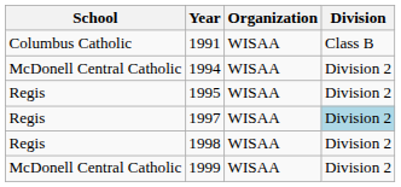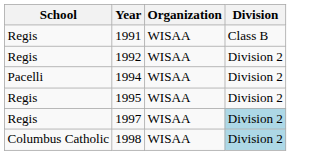 <table class="wikitable">
 <tr>
 <th>School</th>
 <th>Year</th>
 <th>Organization</th>
 <th>Division</th>
 </tr>
 <tr>
-<td>Columbus Catholic</td>
+<td>Regis</td>
 <td>1991</td>
 <td>WISAA</td>
 <td>Class B</td>
 </tr>
 <tr>
-<td>McDonell Central Catholic</td>
+<td>Regis</td>
+<td>1992</td>
+<td>WISAA</td>
+<td>Division 2</td>
+</tr>
+<tr>
+<td>Pacelli</td>
 <td>1994</td>
 <td>WISAA</td>
 <td>Division 2</td>
 </tr>
 <tr>
 <td>Regis</td>
 <td>1995</td>
 <td>WISAA</td>
 <td>Division 2</td>
 </tr>
 <tr>
 <td>Regis</td>
 <td>1997</td>
 <td>WISAA</td>
 <td style="background: lightblue;">Division 2</td>
 </tr>
 <tr>
-<td>Regis</td>
+<td>Columbus Catholic</td>
 <td>1998</td>
 <td>WISAA</td>
-<td>Division 2</td>
-</tr>
-<tr>
-<td>McDonell Central Catholic</td>
-<td>1999</td>
-<td>WISAA</td>
-<td>Division 2</td>
+<td style="background: lightblue;">Division 2</td>
 </tr>
 </table>
